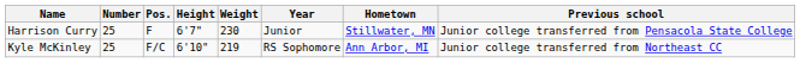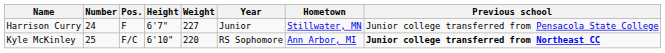 <table class="wikitable sortable" border="1">
 <tr>
 <th>Name</th>
 <th>Number</th>
 <th>Pos.</th>
 <th>Height</th>
 <th>Weight</th>
 <th>Year</th>
 <th>Hometown</th>
 <th class="unsortable">Previous school</th>
 </tr>
 <tr>
 <td>Harrison Curry</td>
-<td>25</td>
+<td>24</td>
 <td>F</td>
 <td>6'7"</td>
-<td>230</td>
+<td>227</td>
 <td>Junior</td>
 <td><a href='#'>Stillwater, MN</a></td>
 <td>Junior college transferred from <a href='#'>Pensacola State College</a></td>
 </tr>
 <tr>
 <td>Kyle McKinley</td>
 <td>25</td>
 <td>F/C</td>
 <td>6'10"</td>
-<td>219</td>
+<td>220</td>
 <td>RS Sophomore</td>
 <td><a href='#'>Ann Arbor, MI</a></td>
-<td>Junior college transferred from <a href='#'>Northeast CC</a></td>
+<td><strong>Junior college transferred from <a href='#'>Northeast CC</a></strong></td>
 </tr>
 </table>
